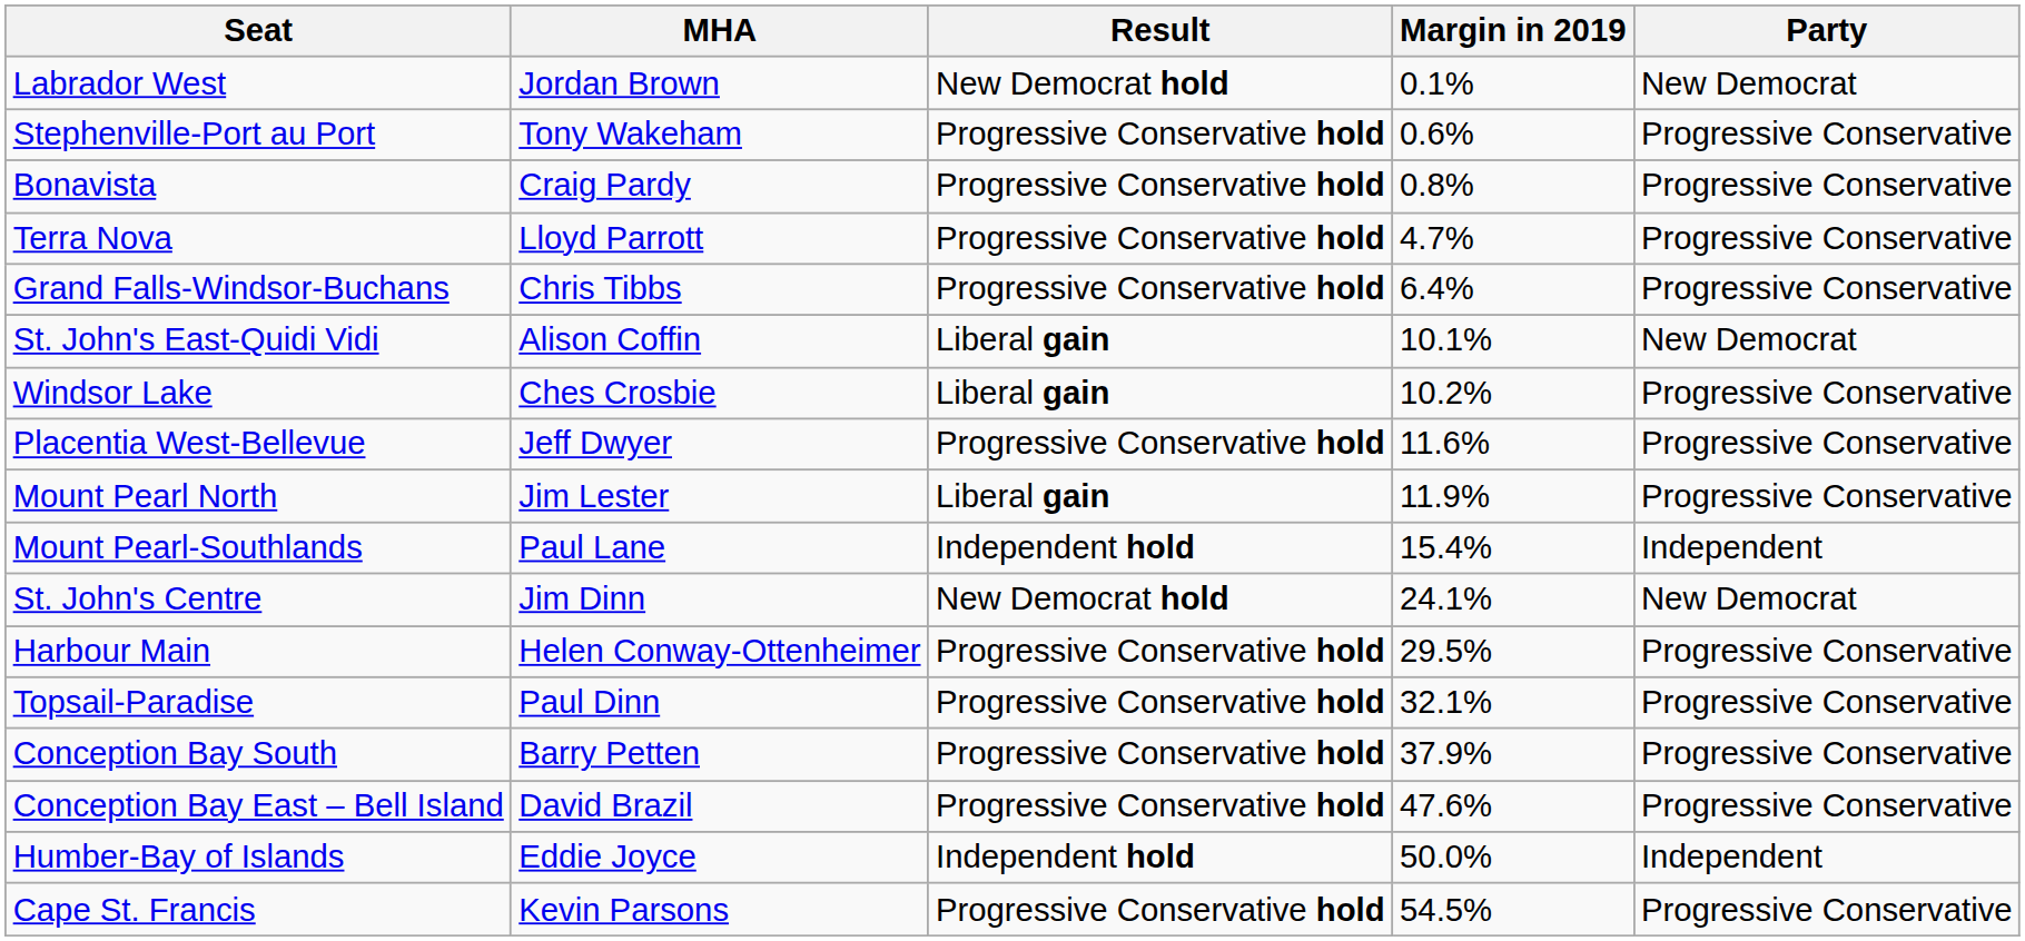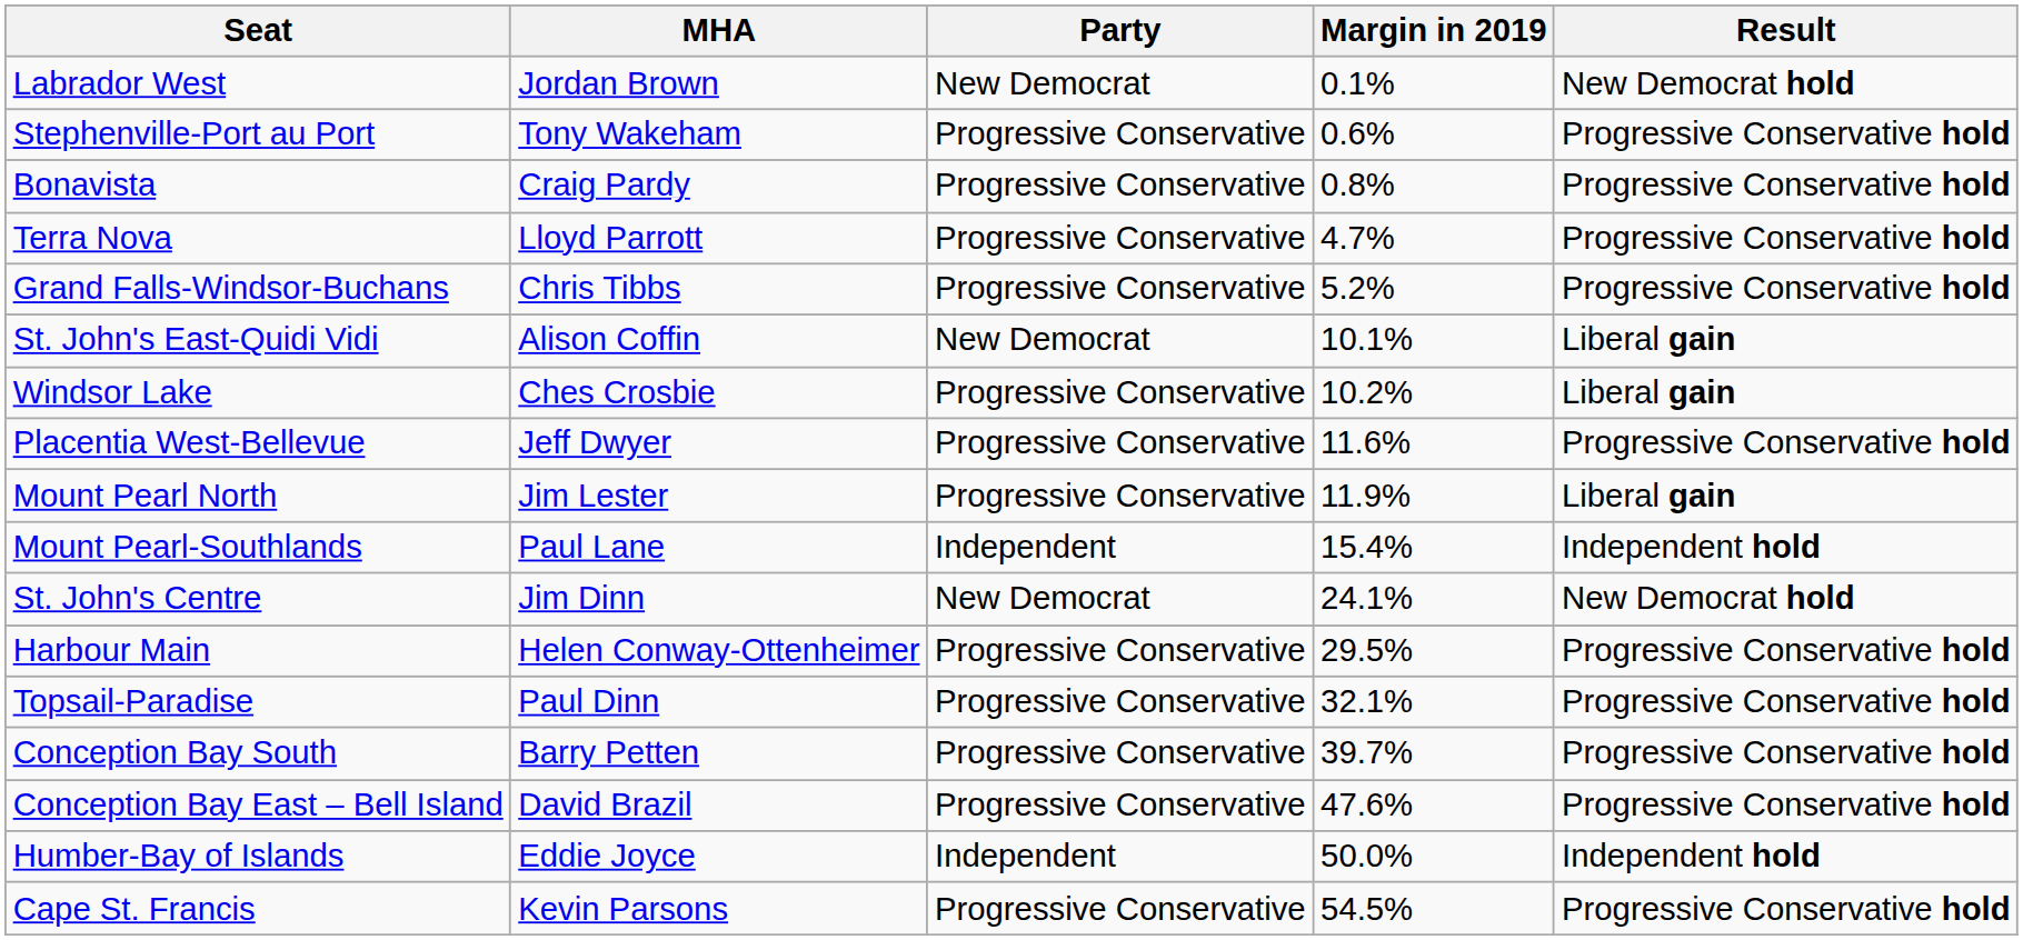 <table class="wikitable">
 <tr>
 <th>Seat</th>
 <th>MHA</th>
+<th>Party</th>
+<th>Margin in 2019</th>
 <th>Result</th>
-<th>Margin in 2019</th>
-<th>Party</th>
 </tr>
 <tr>
 <td><a href='#'>Labrador West</a></td>
 <td><a href='#'>Jordan Brown</a></td>
+<td>New Democrat</td>
+<td>0.1%</td>
 <td>New Democrat <strong>hold</strong></td>
-<td>0.1%</td>
-<td>New Democrat</td>
 </tr>
 <tr>
 <td><a href='#'>Stephenville-Port au Port</a></td>
 <td><a href='#'>Tony Wakeham</a></td>
+<td>Progressive Conservative</td>
+<td>0.6%</td>
 <td>Progressive Conservative <strong>hold</strong></td>
-<td>0.6%</td>
-<td>Progressive Conservative</td>
 </tr>
 <tr>
 <td><a href='#'>Bonavista</a></td>
 <td><a href='#'>Craig Pardy</a></td>
+<td>Progressive Conservative</td>
+<td>0.8%</td>
 <td>Progressive Conservative <strong>hold</strong></td>
-<td>0.8%</td>
-<td>Progressive Conservative</td>
 </tr>
 <tr>
 <td><a href='#'>Terra Nova</a></td>
 <td><a href='#'>Lloyd Parrott</a></td>
+<td>Progressive Conservative</td>
+<td>4.7%</td>
 <td>Progressive Conservative <strong>hold</strong></td>
-<td>4.7%</td>
-<td>Progressive Conservative</td>
 </tr>
 <tr>
 <td><a href='#'>Grand Falls-Windsor-Buchans</a></td>
 <td><a href='#'>Chris Tibbs</a></td>
+<td>Progressive Conservative</td>
+<td>5.2%</td>
 <td>Progressive Conservative <strong>hold</strong></td>
-<td>6.4%</td>
-<td>Progressive Conservative</td>
 </tr>
 <tr>
 <td><a href='#'>St. John's East-Quidi Vidi</a></td>
 <td><a href='#'>Alison Coffin</a></td>
+<td>New Democrat</td>
+<td>10.1%</td>
 <td>Liberal <strong>gain</strong></td>
-<td>10.1%</td>
-<td>New Democrat</td>
 </tr>
 <tr>
 <td><a href='#'>Windsor Lake</a></td>
 <td><a href='#'>Ches Crosbie</a></td>
+<td>Progressive Conservative</td>
+<td>10.2%</td>
 <td>Liberal <strong>gain</strong></td>
-<td>10.2%</td>
-<td>Progressive Conservative</td>
 </tr>
 <tr>
 <td><a href='#'>Placentia West-Bellevue</a></td>
 <td><a href='#'>Jeff Dwyer</a></td>
+<td>Progressive Conservative</td>
+<td>11.6%</td>
 <td>Progressive Conservative <strong>hold</strong></td>
-<td>11.6%</td>
-<td>Progressive Conservative</td>
 </tr>
 <tr>
 <td><a href='#'>Mount Pearl North</a></td>
 <td><a href='#'>Jim Lester</a></td>
+<td>Progressive Conservative</td>
+<td>11.9%</td>
 <td>Liberal <strong>gain</strong></td>
-<td>11.9%</td>
-<td>Progressive Conservative</td>
 </tr>
 <tr>
 <td><a href='#'>Mount Pearl-Southlands</a></td>
 <td><a href='#'>Paul Lane</a></td>
+<td>Independent</td>
+<td>15.4%</td>
 <td>Independent <strong>hold</strong></td>
-<td>15.4%</td>
-<td>Independent</td>
 </tr>
 <tr>
 <td><a href='#'>St. John's Centre</a></td>
 <td><a href='#'>Jim Dinn</a></td>
+<td>New Democrat</td>
+<td>24.1%</td>
 <td>New Democrat <strong>hold</strong></td>
-<td>24.1%</td>
-<td>New Democrat</td>
 </tr>
 <tr>
 <td><a href='#'>Harbour Main</a></td>
 <td><a href='#'>Helen Conway-Ottenheimer</a></td>
+<td>Progressive Conservative</td>
+<td>29.5%</td>
 <td>Progressive Conservative <strong>hold</strong></td>
-<td>29.5%</td>
-<td>Progressive Conservative</td>
 </tr>
 <tr>
 <td><a href='#'>Topsail-Paradise</a></td>
 <td><a href='#'>Paul Dinn</a></td>
+<td>Progressive Conservative</td>
+<td>32.1%</td>
 <td>Progressive Conservative <strong>hold</strong></td>
-<td>32.1%</td>
-<td>Progressive Conservative</td>
 </tr>
 <tr>
 <td><a href='#'>Conception Bay South</a></td>
 <td><a href='#'>Barry Petten</a></td>
+<td>Progressive Conservative</td>
+<td>39.7%</td>
 <td>Progressive Conservative <strong>hold</strong></td>
-<td>37.9%</td>
-<td>Progressive Conservative</td>
 </tr>
 <tr>
 <td><a href='#'>Conception Bay East – Bell Island</a></td>
 <td><a href='#'>David Brazil</a></td>
+<td>Progressive Conservative</td>
+<td>47.6%</td>
 <td>Progressive Conservative <strong>hold</strong></td>
-<td>47.6%</td>
-<td>Progressive Conservative</td>
 </tr>
 <tr>
 <td><a href='#'>Humber-Bay of Islands</a></td>
 <td><a href='#'>Eddie Joyce</a></td>
+<td>Independent</td>
+<td>50.0%</td>
 <td>Independent <strong>hold</strong></td>
-<td>50.0%</td>
-<td>Independent</td>
 </tr>
 <tr>
 <td><a href='#'>Cape St. Francis</a></td>
 <td><a href='#'>Kevin Parsons</a></td>
+<td>Progressive Conservative</td>
+<td>54.5%</td>
 <td>Progressive Conservative <strong>hold</strong></td>
-<td>54.5%</td>
-<td>Progressive Conservative</td>
 </tr>
 </table>
